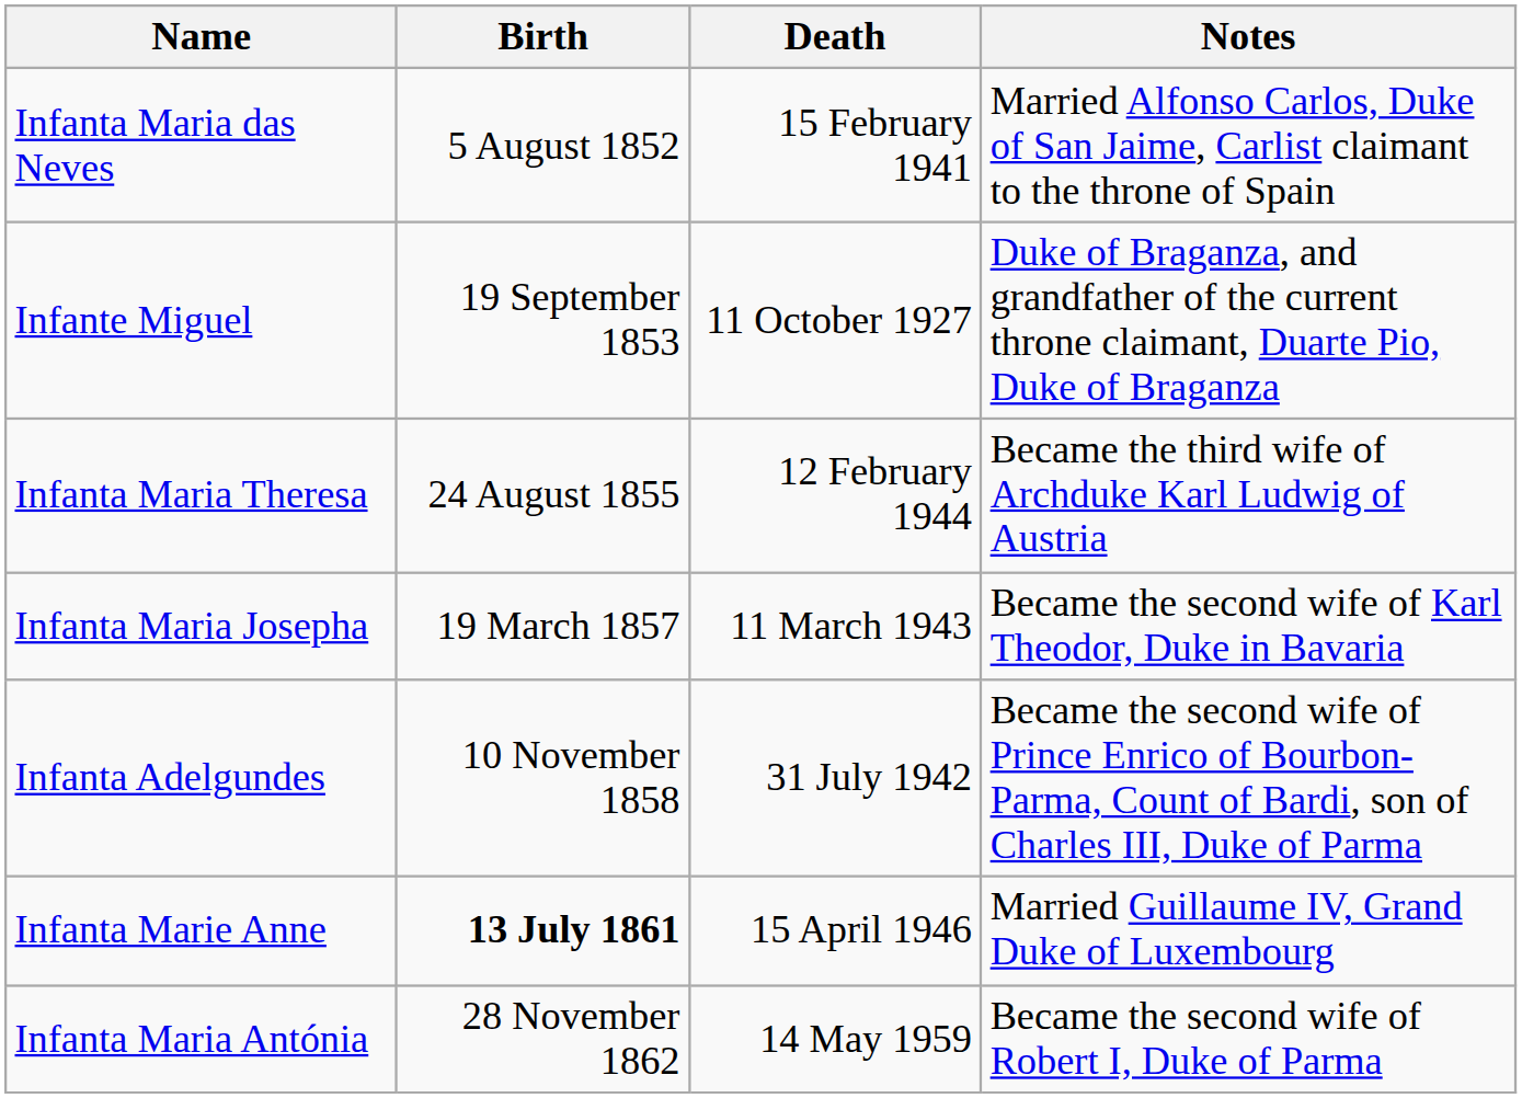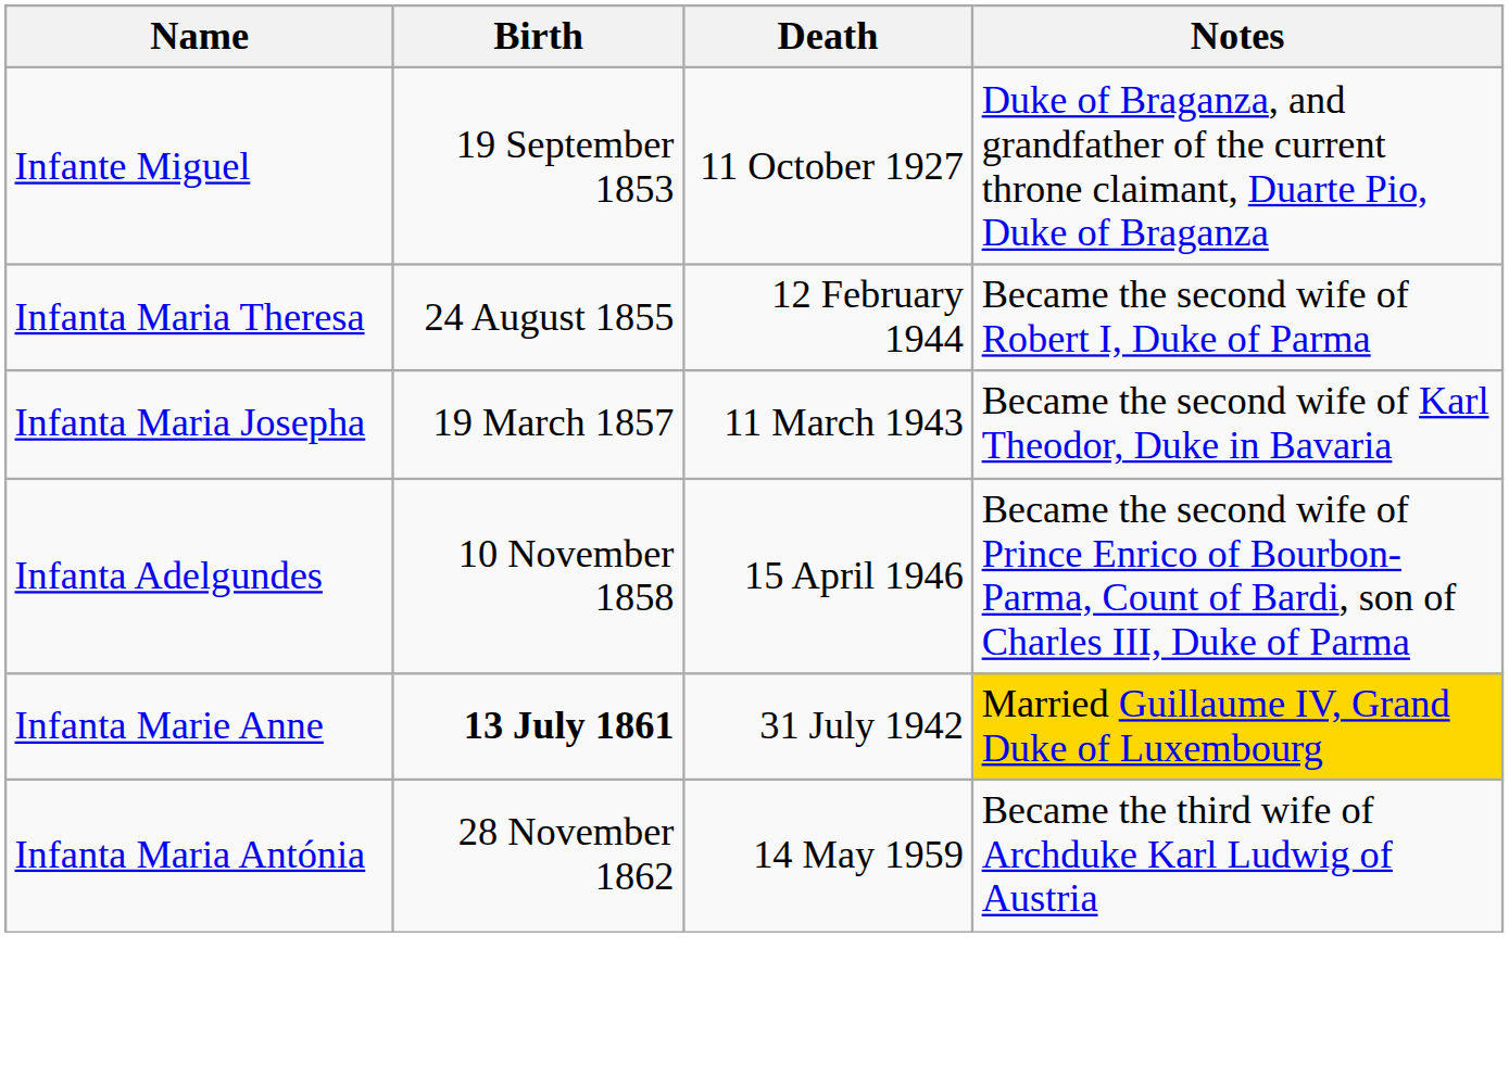 <table class="wikitable">
 <tr>
 <th style="width: 150px;">Name</th>
 <th style="width: 110px;">Birth</th>
 <th style="width: 110px;">Death</th>
 <th>Notes</th>
-</tr>
-<tr>
-<td><a href='#'>Infanta Maria das Neves</a></td>
-<td align="right">5 August 1852</td>
-<td align="right">15 February 1941</td>
-<td>Married <a href='#'>Alfonso Carlos, Duke of San Jaime</a>, <a href='#'>Carlist</a> claimant to the throne of Spain</td>
 </tr>
 <tr>
 <td><a href='#'>Infante Miguel</a></td>
 <td align="right">19 September 1853</td>
 <td align="right">11 October 1927</td>
 <td><a href='#'>Duke of Braganza</a>, and grandfather of the current throne claimant, <a href='#'>Duarte Pio, Duke of Braganza</a></td>
 </tr>
 <tr>
 <td><a href='#'>Infanta Maria Theresa</a></td>
 <td align="right">24 August 1855</td>
 <td align="right">12 February 1944</td>
-<td>Became the third wife of <a href='#'>Archduke Karl Ludwig of Austria</a></td>
+<td>Became the second wife of <a href='#'>Robert I, Duke of Parma</a></td>
 </tr>
 <tr>
 <td><a href='#'>Infanta Maria Josepha</a></td>
 <td align="right">19 March 1857</td>
 <td align="right">11 March 1943</td>
 <td>Became the second wife of <a href='#'>Karl Theodor, Duke in Bavaria</a></td>
 </tr>
 <tr>
 <td><a href='#'>Infanta Adelgundes</a></td>
 <td align="right">10 November 1858</td>
-<td align="right">31 July 1942</td>
+<td align="right">15 April 1946</td>
 <td>Became the second wife of <a href='#'>Prince Enrico of Bourbon-Parma, Count of Bardi</a>, son of <a href='#'>Charles III, Duke of Parma</a></td>
 </tr>
 <tr>
 <td><a href='#'>Infanta Marie Anne</a></td>
 <td align="right"><strong>13 July 1861</strong></td>
-<td align="right">15 April 1946</td>
-<td>Married <a href='#'>Guillaume IV, Grand Duke of Luxembourg</a></td>
+<td align="right">31 July 1942</td>
+<td style="background: gold;">Married <a href='#'>Guillaume IV, Grand Duke of Luxembourg</a></td>
 </tr>
 <tr>
 <td><a href='#'>Infanta Maria Antónia</a></td>
 <td align="right">28 November 1862</td>
 <td align="right">14 May 1959</td>
-<td>Became the second wife of <a href='#'>Robert I, Duke of Parma</a></td>
+<td>Became the third wife of <a href='#'>Archduke Karl Ludwig of Austria</a></td>
 </tr>
 </table>
